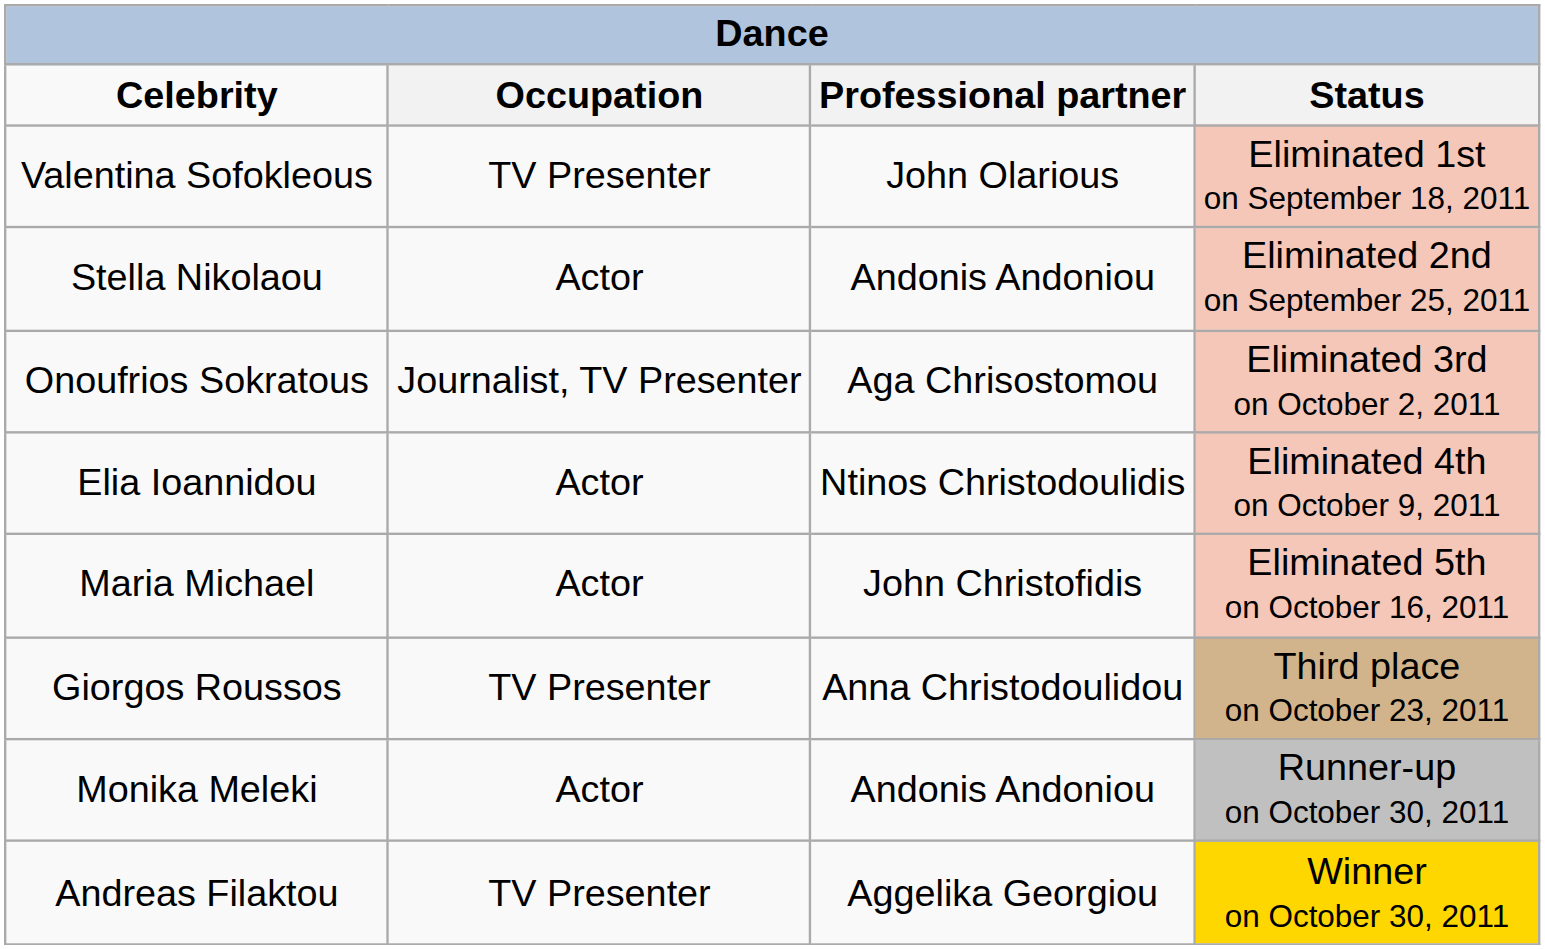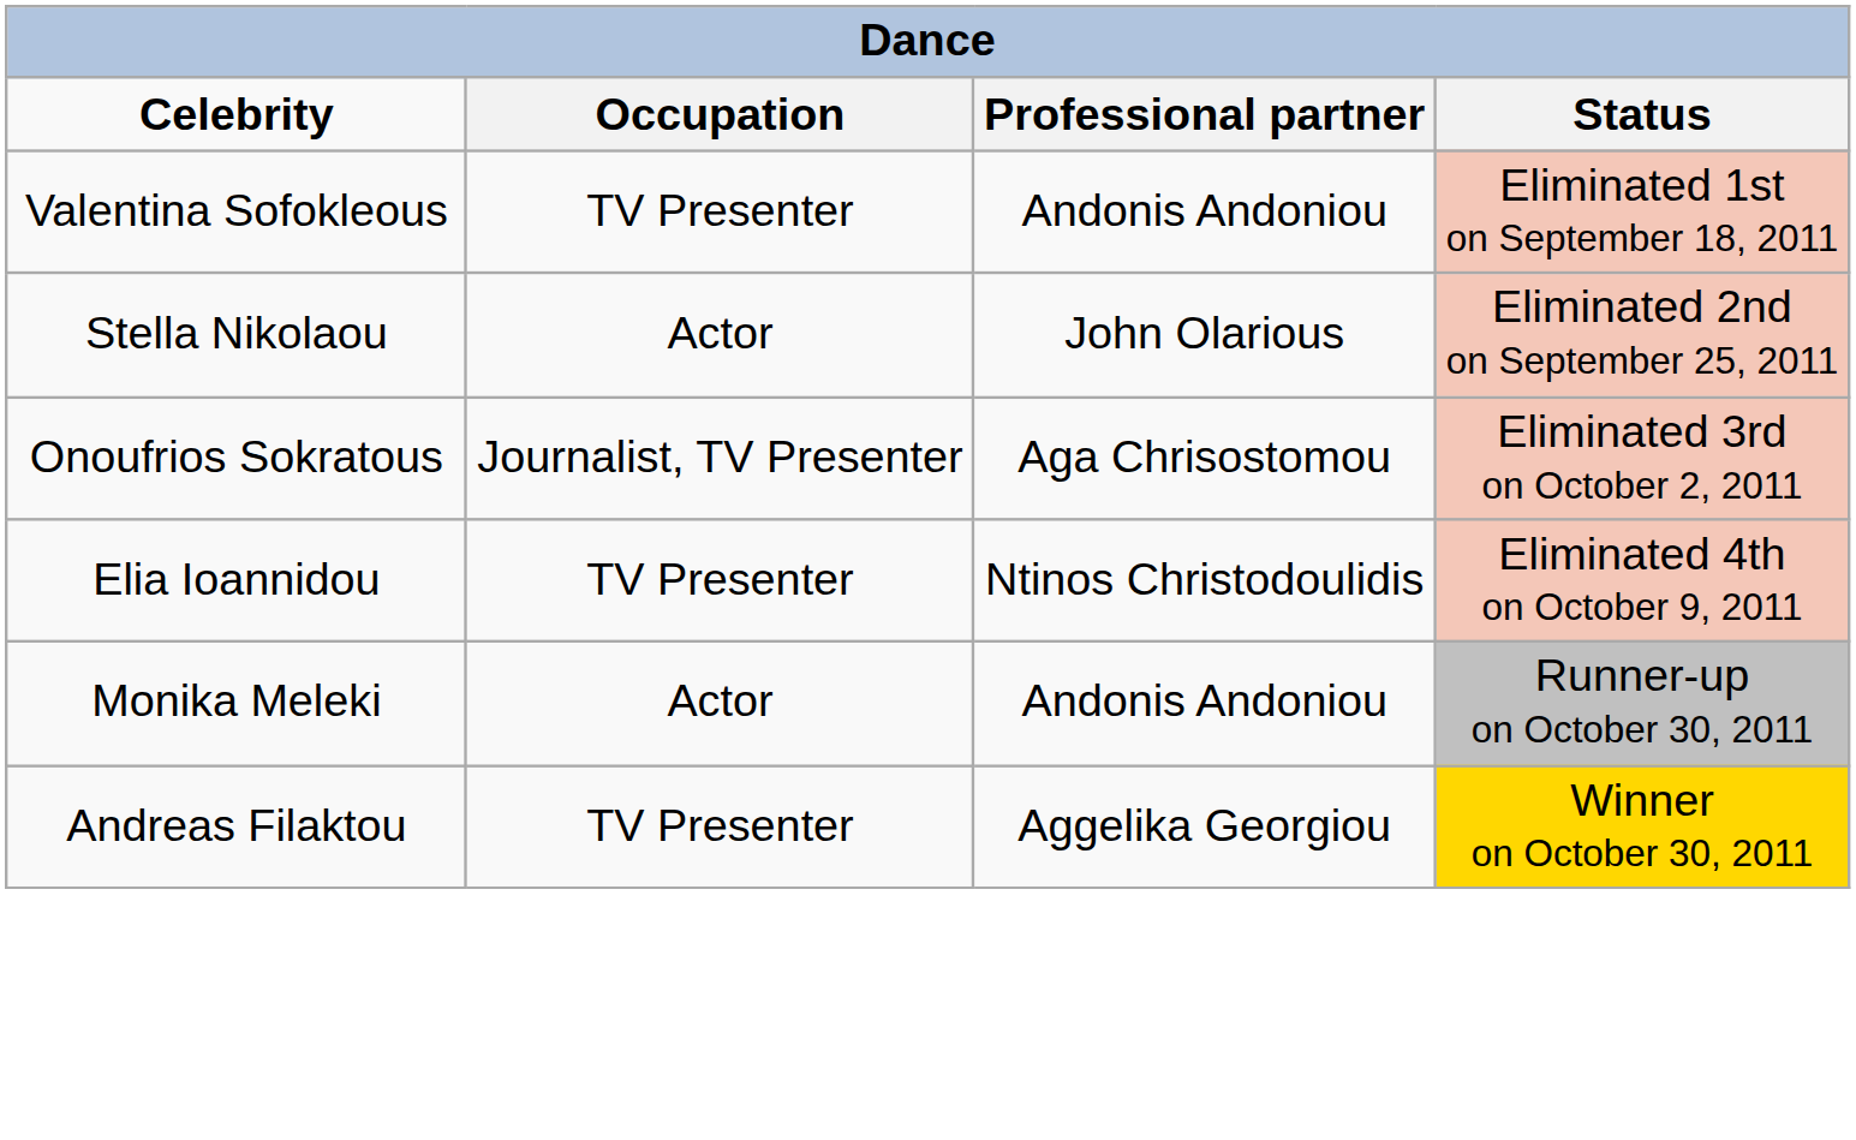 <table class="wikitable sortable">
 <tr style="text-align:center;">
 <th colspan=4 style="background:#B0C4DE">Dance</th>
 </tr>
 <tr>
 <td style="width:25%; text-align:center;"><strong>Celebrity</strong></td>
 <th>Occupation</th>
 <th>Professional partner</th>
 <th>Status</th>
 </tr>
 <tr style="text-align:center;">
 <td>Valentina Sofokleous</td>
 <td>TV Presenter</td>
-<td>John Olarious</td>
+<td>Andonis Andoniou</td>
 <td style="background:#f4c7b8;">Eliminated 1st<br><small>on September 18, 2011</small></td>
 </tr>
 <tr style="text-align:center;">
 <td>Stella Nikolaou</td>
 <td>Actor</td>
-<td>Andonis Andoniou</td>
+<td>John Olarious</td>
 <td style="background:#f4c7b8;">Eliminated 2nd<br><small>on September 25, 2011</small></td>
 </tr>
 <tr style="text-align:center;">
 <td>Onoufrios Sokratous</td>
 <td>Journalist, TV Presenter</td>
 <td>Aga Chrisostomou</td>
 <td style="background:#f4c7b8;">Eliminated 3rd<br><small>on October 2, 2011</small></td>
 </tr>
 <tr style="text-align:center;">
 <td>Elia Ioannidou</td>
-<td>Actor</td>
+<td>TV Presenter</td>
 <td>Ntinos Christodoulidis</td>
 <td style="background:#f4c7b8;">Eliminated 4th<br><small>on October 9, 2011</small></td>
-</tr>
-<tr style="text-align:center;">
-<td>Maria Michael</td>
-<td>Actor</td>
-<td>John Christofidis</td>
-<td style="background:#f4c7b8;">Eliminated 5th<br><small>on October 16, 2011</small></td>
-</tr>
-<tr style="text-align:center;">
-<td>Giorgos Roussos</td>
-<td>TV Presenter</td>
-<td>Anna Christodoulidou</td>
-<td style="background:tan;">Third place<br><small>on October 23, 2011</small></td>
 </tr>
 <tr style="text-align:center;">
 <td>Monika Meleki</td>
 <td>Actor</td>
 <td>Andonis Andoniou</td>
 <td style="background:silver;">Runner-up<br><small>on October 30, 2011</small></td>
 </tr>
 <tr style="text-align:center;">
 <td>Andreas Filaktou</td>
 <td>TV Presenter</td>
 <td>Aggelika Georgiou</td>
 <td style="background:gold;">Winner<br><small>on October 30, 2011</small></td>
 </tr>
 </table>
